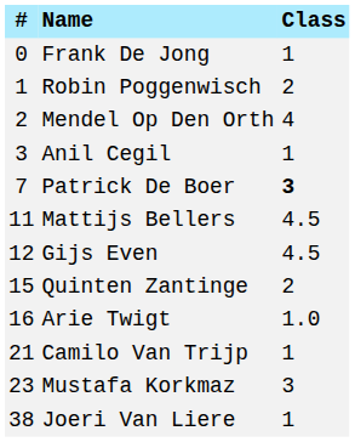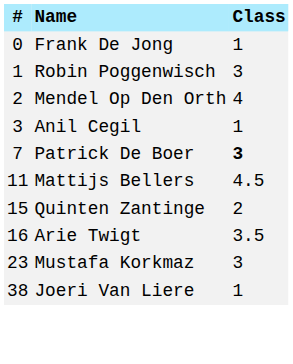 <table border=0 cellpadding=2 cellspacing=0  |- bgcolor=#F2F2F2 style="text-align:center; font-size:90%;">
 <tr bgcolor=#ADEBFD>
 <th>#</th>
 <th align=left>Name</th>
 <th align=left>Class</th>
 </tr>
 <tr>
 <td>0</td>
 <td align=left>Frank De Jong</td>
 <td align=left>1</td>
 </tr>
 <tr>
 <td>1</td>
 <td align=left>Robin Poggenwisch</td>
-<td align=left>2</td>
+<td align=left>3</td>
 </tr>
 <tr>
 <td>2</td>
 <td align=left>Mendel Op Den Orth</td>
 <td align=left>4</td>
 </tr>
 <tr>
 <td>3</td>
 <td align=left>Anil Cegil</td>
 <td align=left>1</td>
 </tr>
 <tr>
 <td>7</td>
 <td align=left>Patrick De Boer</td>
 <td align=left><strong>3</strong></td>
 </tr>
 <tr>
 <td>11</td>
 <td align=left>Mattijs Bellers</td>
 <td align=left>4.5</td>
 </tr>
 <tr>
-<td>12</td>
-<td align=left>Gijs Even</td>
-<td align=left>4.5</td>
-</tr>
-<tr>
 <td>15</td>
 <td align=left>Quinten Zantinge</td>
 <td align=left>2</td>
 </tr>
 <tr>
 <td>16</td>
 <td align=left>Arie Twigt</td>
-<td align=left>1.0</td>
-</tr>
-<tr>
-<td>21</td>
-<td align=left>Camilo Van Trijp</td>
-<td align=left>1</td>
+<td align=left>3.5</td>
 </tr>
 <tr>
 <td>23</td>
 <td align=left>Mustafa Korkmaz</td>
 <td align=left>3</td>
 </tr>
 <tr>
 <td>38</td>
 <td align=left>Joeri Van Liere</td>
 <td align=left>1</td>
 </tr>
 </table>
